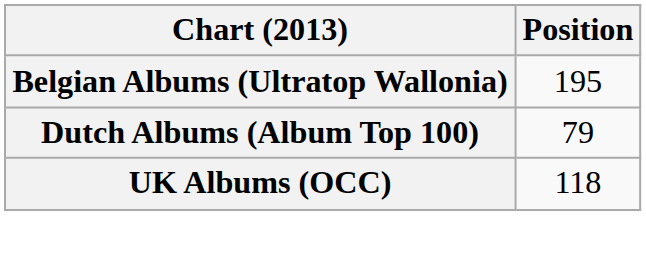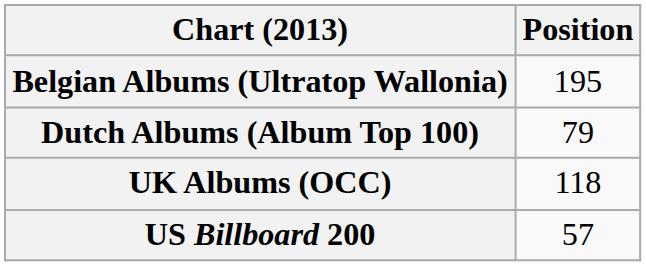 <table class="wikitable sortable plainrowheaders" style="text-align:center">
 <tr>
 <th scope="col">Chart (2013)</th>
 <th scope="col">Position</th>
 </tr>
 <tr>
 <th scope="row">Belgian Albums (Ultratop Wallonia)</th>
 <td>195</td>
 </tr>
 <tr>
 <th scope="row">Dutch Albums (Album Top 100)</th>
 <td>79</td>
 </tr>
 <tr>
 <th scope="row">UK Albums (OCC)</th>
 <td>118</td>
 </tr>
+<tr>
+<th scope="row">US <em>Billboard</em> 200</th>
+<td>57</td>
+</tr>
 </table>
